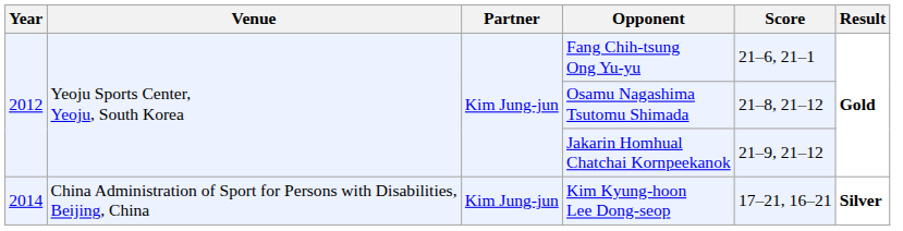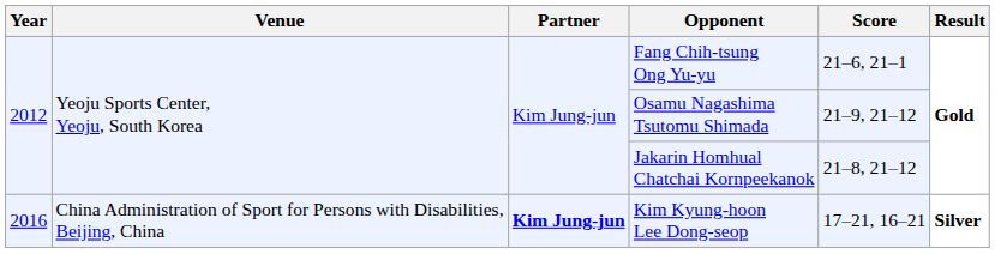 <table class="sortable wikitable" style="font-size: 90%;">
 <tr>
 <th>Year</th>
 <th>Venue</th>
 <th>Partner</th>
 <th>Opponent</th>
 <th>Score</th>
 <th>Result</th>
 </tr>
 <tr style="background:#ECF2FF">
 <td rowspan="3" align="center"><a href='#'>2012</a></td>
 <td rowspan="3" align="left">Yeoju Sports Center,<br><a href='#'>Yeoju</a>, South Korea</td>
 <td rowspan="3" align="left"> <a href='#'>Kim Jung-jun</a></td>
 <td> <a href='#'>Fang Chih-tsung</a><br> <a href='#'>Ong Yu-yu</a></td>
 <td>21–6, 21–1</td>
 <td rowspan="3" style="text-align:left; background:white"> <strong>Gold</strong></td>
 </tr>
 <tr style="background:#ECF2FF">
 <td> <a href='#'>Osamu Nagashima</a><br> <a href='#'>Tsutomu Shimada</a></td>
+<td>21–9, 21–12</td>
+</tr>
+<tr style="background:#ECF2FF">
+<td> <a href='#'>Jakarin Homhual</a><br> <a href='#'>Chatchai Kornpeekanok</a></td>
 <td>21–8, 21–12</td>
 </tr>
 <tr style="background:#ECF2FF">
-<td> <a href='#'>Jakarin Homhual</a><br> <a href='#'>Chatchai Kornpeekanok</a></td>
-<td>21–9, 21–12</td>
-</tr>
-<tr style="background:#ECF2FF">
-<td align="center"><a href='#'>2014</a></td>
+<td align="center"><a href='#'>2016</a></td>
 <td align="left">China Administration of Sport for Persons with Disabilities,<br><a href='#'>Beijing</a>, China</td>
-<td align="left"> <a href='#'>Kim Jung-jun</a></td>
+<td align="left"><strong> <a href='#'>Kim Jung-jun</a></strong></td>
 <td align="left"> <a href='#'>Kim Kyung-hoon</a><br> <a href='#'>Lee Dong-seop</a></td>
 <td align="left">17–21, 16–21</td>
 <td style="text-align:left; background:white"> <strong>Silver</strong></td>
 </tr>
 </table>
